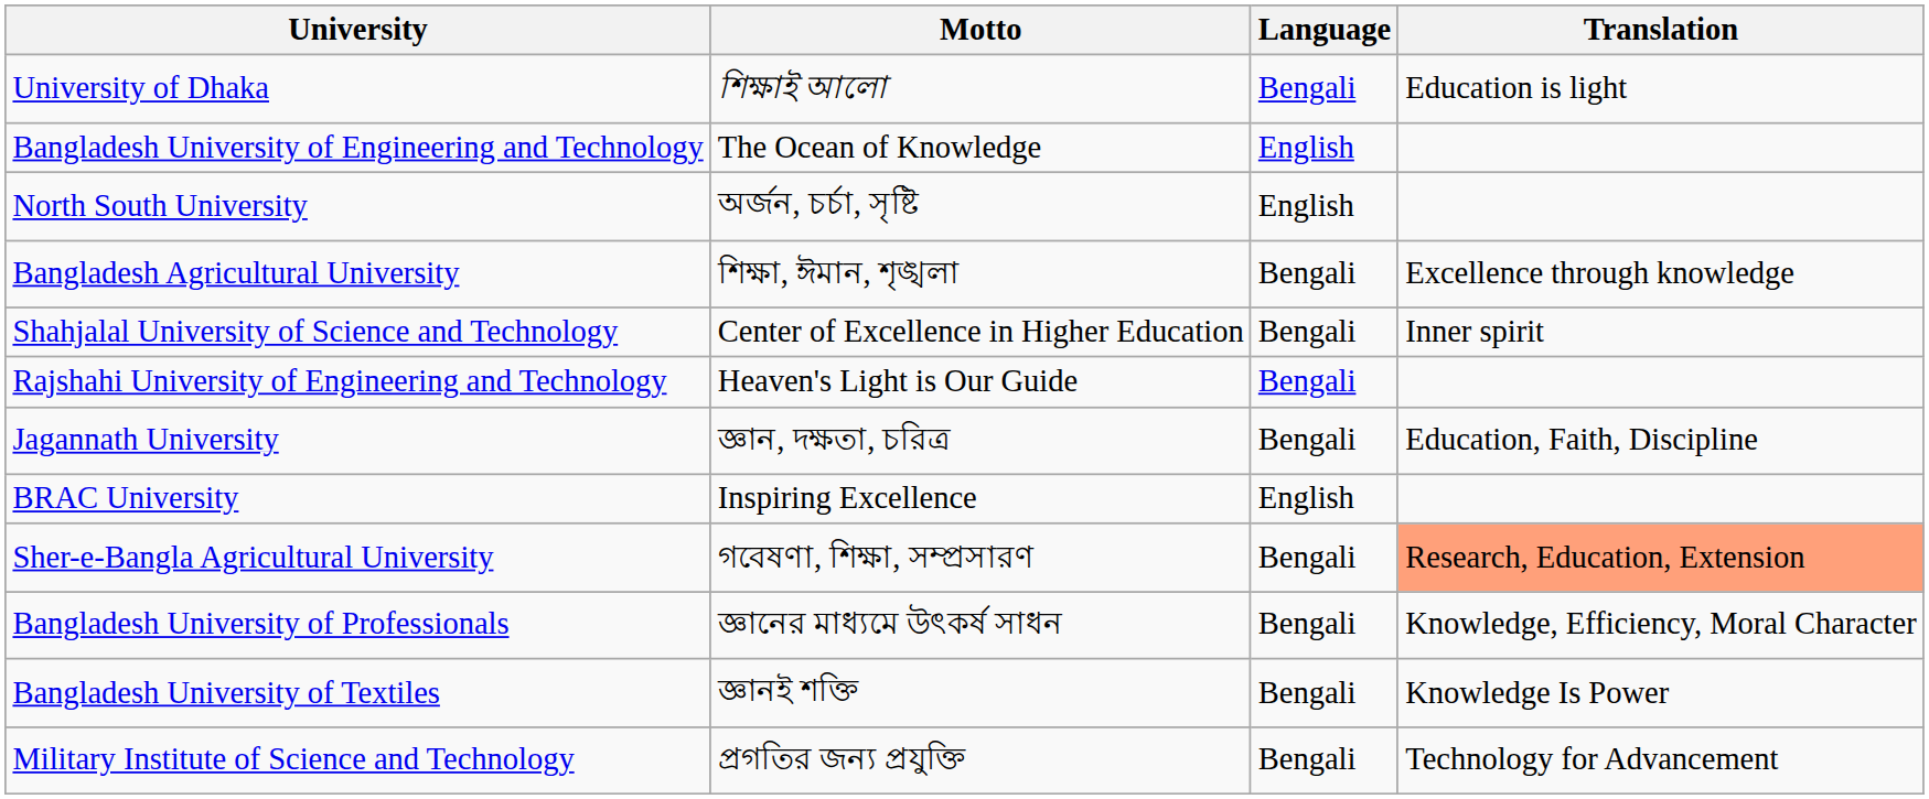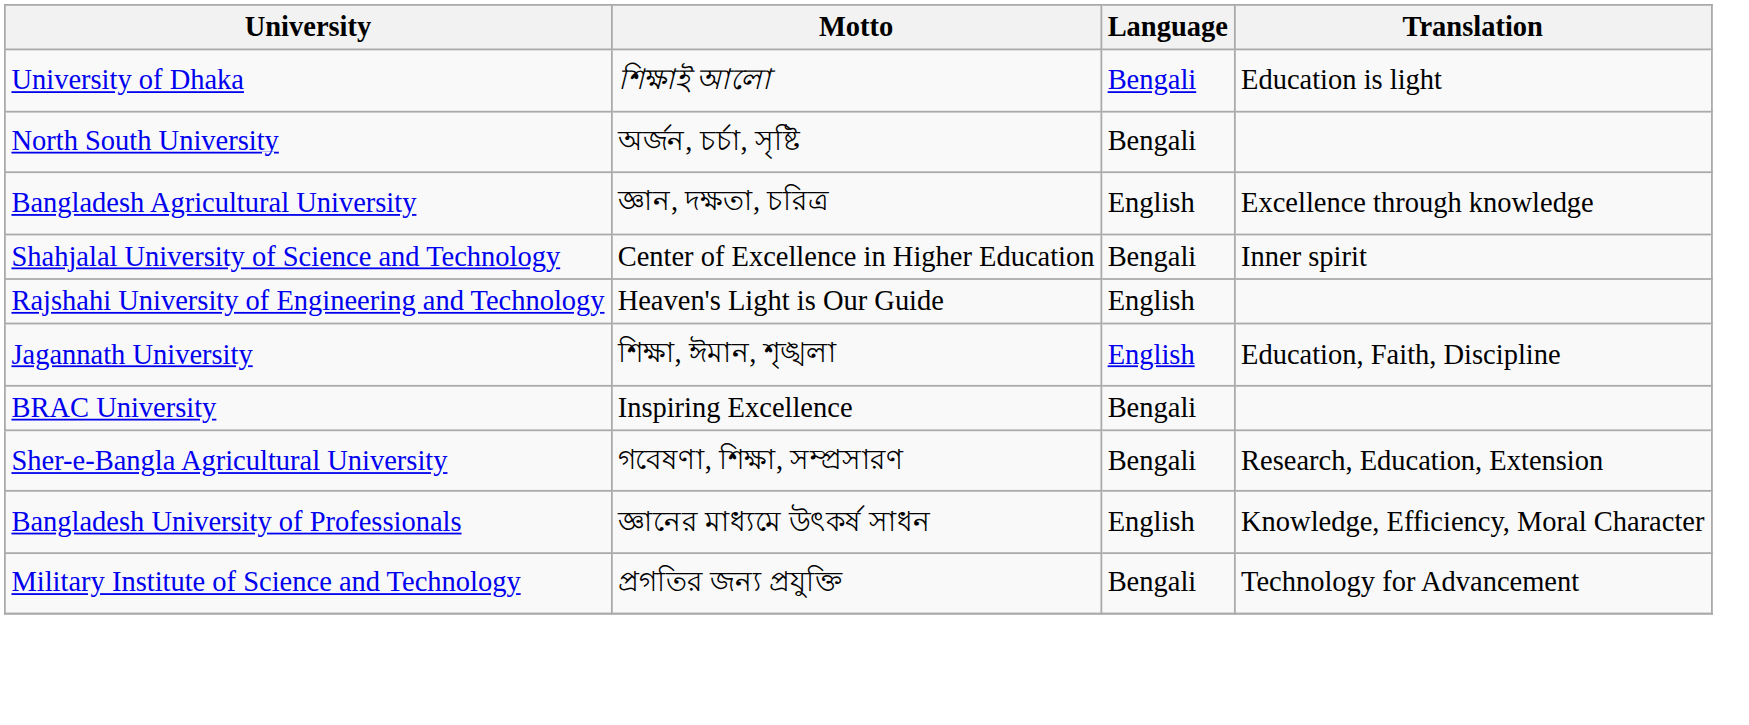 <table class="wikitable sortable plainrowheaders">
 <tr>
 <th>University</th>
 <th>Motto</th>
 <th>Language</th>
 <th>Translation</th>
 </tr>
 <tr>
 <td><a href='#'>University of Dhaka</a></td>
 <td><em>শিক্ষাই আলো</em></td>
 <td><a href='#'>Bengali</a></td>
 <td>Education is light</td>
 </tr>
 <tr>
-<td><a href='#'>Bangladesh University of Engineering and Technology</a></td>
-<td>The Ocean of Knowledge</td>
-<td><a href='#'>English</a></td>
-<td></td>
-</tr>
-<tr>
 <td><a href='#'>North South University</a></td>
 <td>অর্জন, চর্চা, সৃষ্টি</td>
-<td>English</td>
+<td>Bengali</td>
 <td></td>
 </tr>
 <tr>
 <td><a href='#'>Bangladesh Agricultural University</a></td>
-<td>শিক্ষা, ঈমান, শৃঙ্খলা</td>
-<td>Bengali</td>
+<td>জ্ঞান, দক্ষতা,  চরিত্র</td>
+<td>English</td>
 <td>Excellence through knowledge</td>
 </tr>
 <tr>
 <td><a href='#'>Shahjalal University of Science and Technology</a></td>
 <td>Center of Excellence in Higher Education</td>
 <td>Bengali</td>
 <td>Inner spirit</td>
 </tr>
 <tr>
 <td><a href='#'>Rajshahi University of Engineering and Technology</a></td>
 <td>Heaven's Light is Our Guide</td>
-<td><a href='#'>Bengali</a></td>
+<td>English</td>
 <td></td>
 </tr>
 <tr>
 <td><a href='#'>Jagannath University</a></td>
-<td>জ্ঞান, দক্ষতা,  চরিত্র</td>
-<td>Bengali</td>
+<td>শিক্ষা, ঈমান, শৃঙ্খলা</td>
+<td><a href='#'>English</a></td>
 <td>Education, Faith, Discipline</td>
 </tr>
 <tr>
 <td><a href='#'>BRAC University</a></td>
 <td>Inspiring Excellence</td>
-<td>English</td>
+<td>Bengali</td>
 <td></td>
 </tr>
 <tr>
 <td><a href='#'>Sher-e-Bangla Agricultural University</a></td>
 <td>গবেষণা, শিক্ষা, সম্প্রসারণ</td>
 <td>Bengali</td>
-<td style="background: lightsalmon;">Research, Education, Extension</td>
+<td>Research, Education, Extension</td>
 </tr>
 <tr>
 <td><a href='#'>Bangladesh University of Professionals</a></td>
 <td>জ্ঞানের মাধ্যমে উৎকর্ষ সাধন</td>
-<td>Bengali</td>
+<td>English</td>
 <td>Knowledge, Efficiency, Moral Character</td>
-</tr>
-<tr>
-<td><a href='#'>Bangladesh University of Textiles</a></td>
-<td>জ্ঞানই শক্তি</td>
-<td>Bengali</td>
-<td>Knowledge Is Power</td>
 </tr>
 <tr>
 <td><a href='#'>Military Institute of Science and Technology</a></td>
 <td>প্রগতির জন্য প্রযুক্তি</td>
 <td>Bengali</td>
 <td>Technology for Advancement</td>
 </tr>
 <tr>
 </tr>
 </table>
